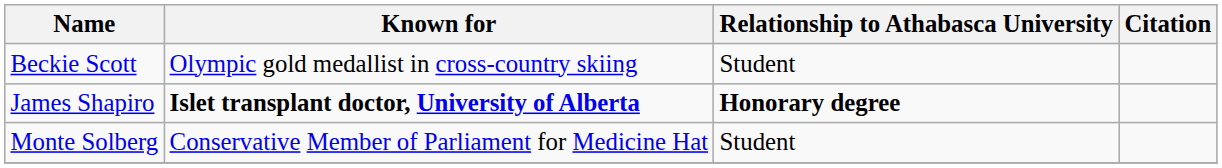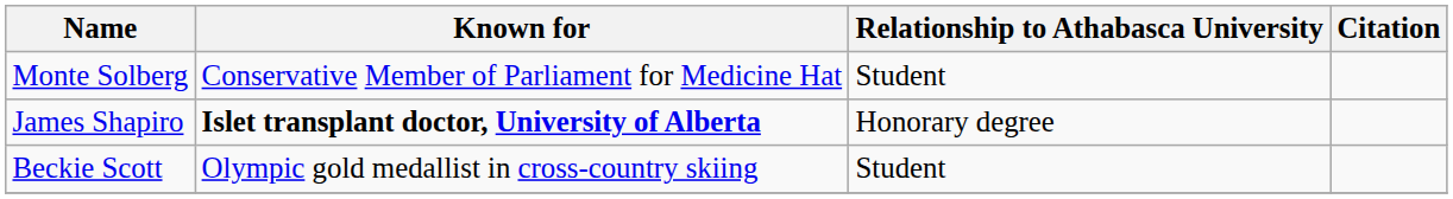 <table class="wikitable">
 <tr>
 <th>Name</th>
 <th>Known for</th>
 <th>Relationship to Athabasca University</th>
 <th>Citation</th>
 </tr>
 <tr>
+<td><a href='#'>Monte Solberg</a></td>
+<td><a href='#'>Conservative</a> <a href='#'>Member of Parliament</a> for <a href='#'>Medicine Hat</a></td>
+<td>Student</td>
+<td></td>
+</tr>
+<tr>
+<td><a href='#'>James Shapiro</a></td>
+<td><strong>Islet transplant doctor, <a href='#'>University of Alberta</a></strong></td>
+<td>Honorary degree</td>
+<td></td>
+</tr>
+<tr>
 <td><a href='#'>Beckie Scott</a></td>
 <td><a href='#'>Olympic</a> gold medallist in <a href='#'>cross-country skiing</a></td>
 <td>Student</td>
 <td></td>
 </tr>
 <tr>
-<td><a href='#'>James Shapiro</a></td>
-<td><strong>Islet transplant doctor, <a href='#'>University of Alberta</a></strong></td>
-<td><strong>Honorary degree</strong></td>
-<td></td>
-</tr>
-<tr>
-<td><a href='#'>Monte Solberg</a></td>
-<td><a href='#'>Conservative</a> <a href='#'>Member of Parliament</a> for <a href='#'>Medicine Hat</a></td>
-<td>Student</td>
-<td></td>
-</tr>
-<tr>
 </tr>
 </table>
